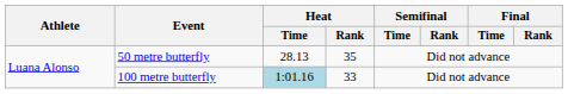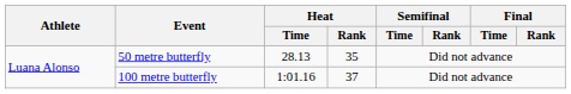 <table class="wikitable" style="text-align:center; font-size:90%; width:50%;">
 <tr>
 <th rowspan="2">Athlete</th>
 <th rowspan="2">Event</th>
 <th colspan="2">Heat</th>
 <th colspan="2">Semifinal</th>
 <th colspan="2">Final</th>
 </tr>
 <tr style="font-size:95%">
 <th>Time</th>
 <th>Rank</th>
 <th>Time</th>
 <th>Rank</th>
 <th>Time</th>
 <th>Rank</th>
 </tr>
 <tr>
 <td align=left rowspan=2><a href='#'>Luana Alonso</a></td>
 <td align=left><a href='#'>50 metre butterfly</a></td>
 <td>28.13</td>
 <td>35</td>
 <td colspan=4>Did not advance</td>
 </tr>
 <tr>
 <td align=left><a href='#'>100 metre butterfly</a></td>
-<td style="background: lightblue;">1:01.16</td>
-<td>33</td>
+<td>1:01.16</td>
+<td>37</td>
 <td colspan=4>Did not advance</td>
 </tr>
 </table>
